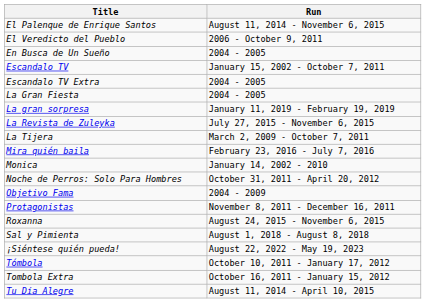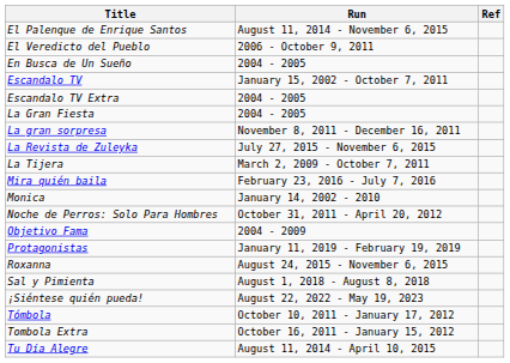 <table class="wikitable sortable" style="width:50%;">
 <tr>
 <th>Title</th>
 <th>Run</th>
+<th>Ref</th>
 </tr>
 <tr>
 <td><em>El Palenque de Enrique Santos</em></td>
 <td>August 11, 2014 - November 6, 2015</td>
+<td></td>
 </tr>
 <tr>
 <td><em>El Veredicto del Pueblo</em></td>
 <td>2006 - October 9, 2011</td>
+<td></td>
 </tr>
 <tr>
 <td><em>En Busca de Un Sueño</em></td>
 <td>2004 - 2005</td>
+<td></td>
 </tr>
 <tr>
 <td><em><a href='#'>Escandalo TV</a></em></td>
 <td>January 15, 2002 - October 7, 2011</td>
+<td></td>
 </tr>
 <tr>
 <td><em>Escandalo TV Extra</em></td>
 <td>2004 - 2005</td>
+<td></td>
 </tr>
 <tr>
 <td><em>La Gran Fiesta</em></td>
 <td>2004 - 2005</td>
+<td></td>
 </tr>
 <tr>
 <td><em><a href='#'>La gran sorpresa</a></em></td>
-<td>January 11, 2019 - February 19, 2019</td>
+<td>November 8, 2011 - December 16, 2011</td>
+<td></td>
 </tr>
 <tr>
 <td><em><a href='#'>La Revista de Zuleyka</a></em></td>
 <td>July 27, 2015 - November 6, 2015</td>
+<td></td>
 </tr>
 <tr>
 <td><em>La Tijera</em></td>
 <td>March 2, 2009 - October 7, 2011</td>
+<td></td>
 </tr>
 <tr>
 <td><em><a href='#'>Mira quién baila</a></em></td>
 <td>February 23, 2016 - July 7, 2016</td>
+<td></td>
 </tr>
 <tr>
 <td><em>Monica</em></td>
 <td>January 14, 2002 - 2010</td>
+<td></td>
 </tr>
 <tr>
 <td><em>Noche de Perros: Solo Para Hombres</em></td>
 <td>October 31, 2011 - April 20, 2012</td>
+<td></td>
 </tr>
 <tr>
 <td><em><a href='#'>Objetivo Fama</a></em></td>
 <td>2004 - 2009</td>
+<td></td>
 </tr>
 <tr>
 <td><em><a href='#'>Protagonistas</a></em></td>
-<td>November 8, 2011 - December 16, 2011</td>
+<td>January 11, 2019 - February 19, 2019</td>
+<td></td>
 </tr>
 <tr>
 <td><em>Roxanna</em></td>
 <td>August 24, 2015 - November 6, 2015</td>
+<td></td>
 </tr>
 <tr>
 <td><em>Sal y Pimienta</em></td>
 <td>August 1, 2018 - August 8, 2018</td>
+<td></td>
 </tr>
 <tr>
 <td><em>¡Siéntese quién pueda!</em></td>
 <td>August 22, 2022 - May 19, 2023</td>
+<td></td>
 </tr>
 <tr>
 <td><em><a href='#'>Tómbola</a></em></td>
 <td>October 10, 2011 -  January 17, 2012</td>
+<td></td>
 </tr>
 <tr>
 <td><em>Tombola Extra</em></td>
 <td>October 16, 2011 - January 15, 2012</td>
+<td></td>
 </tr>
 <tr>
 <td><em><a href='#'>Tu Día Alegre</a></em></td>
 <td>August 11, 2014 - April 10, 2015</td>
+<td></td>
 </tr>
 </table>
